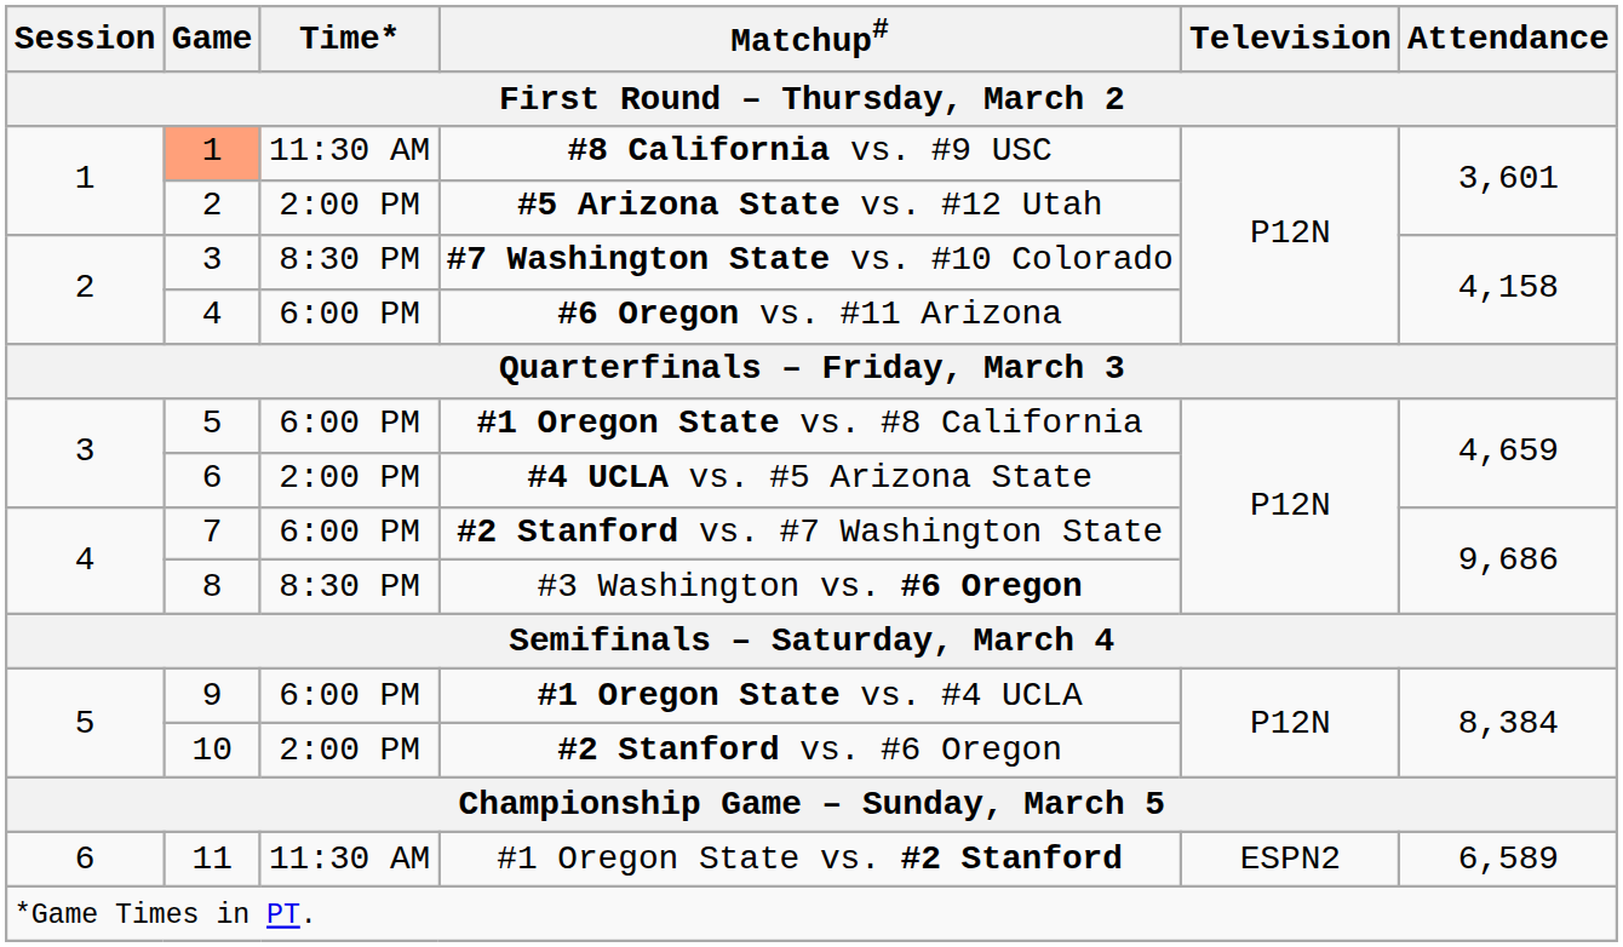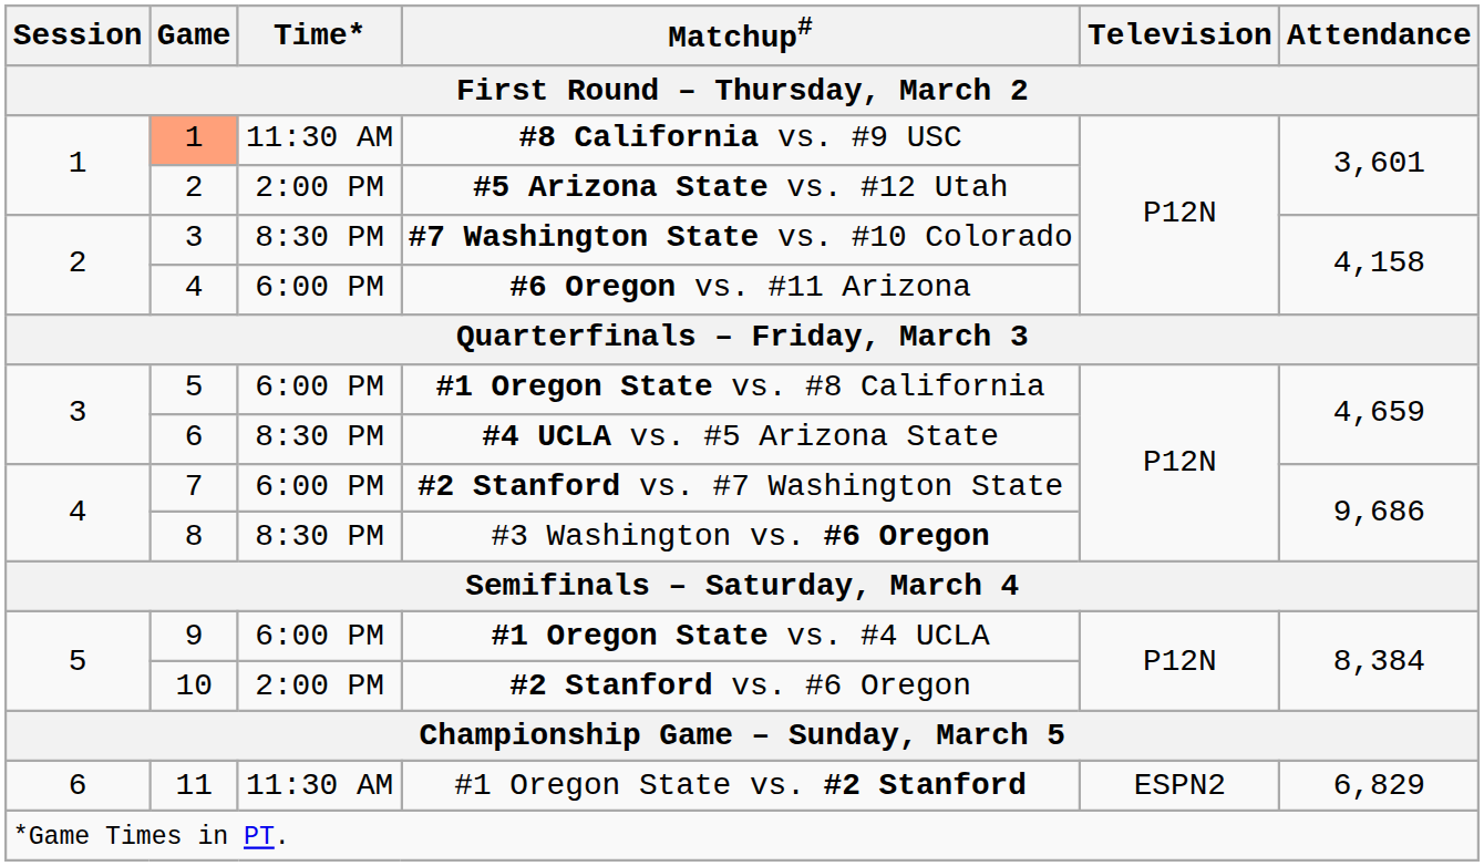 <table class="wikitable" style="font-size: 95%; text-align:center;">
 <tr align="center">
 <th>Session</th>
 <th>Game</th>
 <th>Time*</th>
 <th>Matchup<sup>#</sup></th>
 <th>Television</th>
 <th>Attendance</th>
 </tr>
 <tr>
 <th colspan=7>First Round – Thursday, March 2</th>
 </tr>
 <tr>
 <td rowspan=2>1</td>
 <td style="background: lightsalmon;">1</td>
 <td>11:30 AM</td>
 <td><strong>#8 California</strong> vs. #9 USC</td>
 <td rowspan=4>P12N</td>
 <td rowspan=2>3,601</td>
 </tr>
 <tr>
 <td>2</td>
 <td>2:00 PM</td>
 <td><strong>#5 Arizona State</strong> vs. #12 Utah</td>
 </tr>
 <tr>
 <td rowspan=2>2</td>
 <td>3</td>
 <td>8:30 PM</td>
 <td><strong>#7 Washington State</strong> vs. #10 Colorado</td>
 <td rowspan=2>4,158</td>
 </tr>
 <tr>
 <td>4</td>
 <td>6:00 PM</td>
 <td><strong>#6 Oregon</strong> vs. #11 Arizona</td>
 </tr>
 <tr>
 <th colspan=7>Quarterfinals – Friday, March 3</th>
 </tr>
 <tr>
 <td rowspan=2>3</td>
 <td>5</td>
 <td>6:00 PM</td>
 <td><strong>#1 Oregon State</strong> vs. #8 California</td>
 <td rowspan=4>P12N</td>
 <td rowspan=2>4,659</td>
 </tr>
 <tr>
 <td>6</td>
-<td>2:00 PM</td>
+<td>8:30 PM</td>
 <td><strong>#4 UCLA</strong> vs. #5 Arizona State</td>
 </tr>
 <tr>
 <td rowspan=2>4</td>
 <td>7</td>
 <td>6:00 PM</td>
 <td><strong>#2 Stanford</strong> vs. #7 Washington State</td>
 <td rowspan=2>9,686</td>
 </tr>
 <tr>
 <td>8</td>
 <td>8:30 PM</td>
 <td>#3 Washington vs. <strong>#6 Oregon</strong></td>
 </tr>
 <tr>
 <th colspan=7>Semifinals – Saturday, March 4</th>
 </tr>
 <tr>
 <td rowspan=2>5</td>
 <td>9</td>
 <td>6:00 PM</td>
 <td><strong>#1 Oregon State</strong> vs. #4 UCLA</td>
 <td rowspan=2>P12N</td>
 <td rowspan=2>8,384</td>
 </tr>
 <tr>
 <td>10</td>
 <td>2:00 PM</td>
 <td><strong>#2 Stanford</strong> vs. #6 Oregon</td>
 </tr>
 <tr>
 <th colspan=7>Championship Game – Sunday, March 5</th>
 </tr>
 <tr>
 <td>6</td>
 <td>11</td>
 <td>11:30 AM</td>
 <td>#1 Oregon State vs. <strong>#2 Stanford</strong></td>
 <td>ESPN2</td>
-<td>6,589</td>
+<td>6,829</td>
 </tr>
 <tr>
 <td colspan=6 style="text-align:left;"><small>*Game Times in <a href='#'>PT</a>.</small></td>
 </tr>
 </table>
